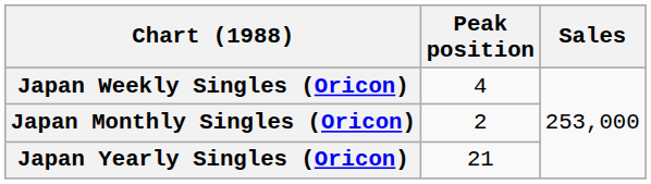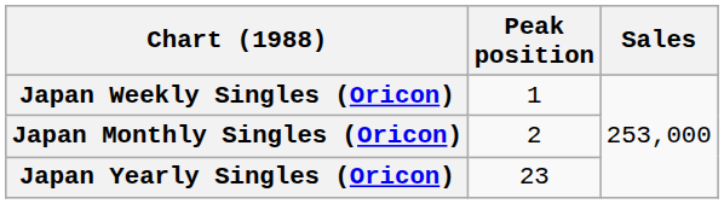 <table class="wikitable sortable plainrowheaders" style="text-align:center;">
 <tr>
 <th scope="col">Chart (1988)</th>
 <th scope="col">Peak<br>position</th>
 <th scope="col">Sales</th>
 </tr>
 <tr>
 <th scope="row">Japan Weekly Singles (<a href='#'>Oricon</a>)</th>
-<td style="text-align:center;">4</td>
+<td style="text-align:center;">1</td>
 <td rowspan="3" style="text-align:left;">253,000</td>
 </tr>
 <tr>
 <th scope="row">Japan Monthly Singles (<a href='#'>Oricon</a>)</th>
 <td style="text-align:center;">2</td>
 </tr>
 <tr>
 <th scope="row">Japan Yearly Singles (<a href='#'>Oricon</a>)</th>
-<td style="text-align:center;">21</td>
+<td style="text-align:center;">23</td>
 </tr>
 </table>
